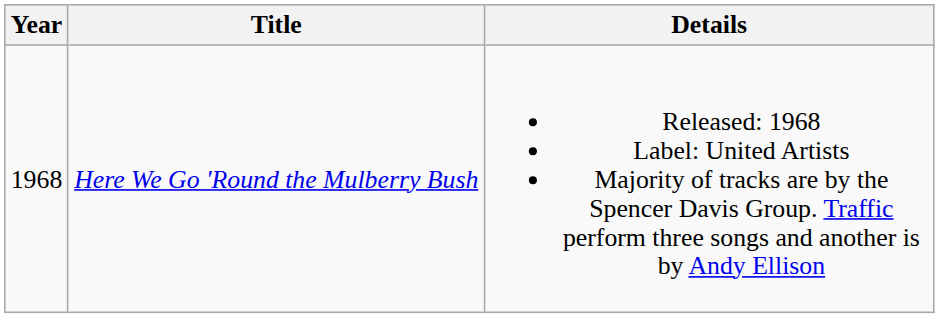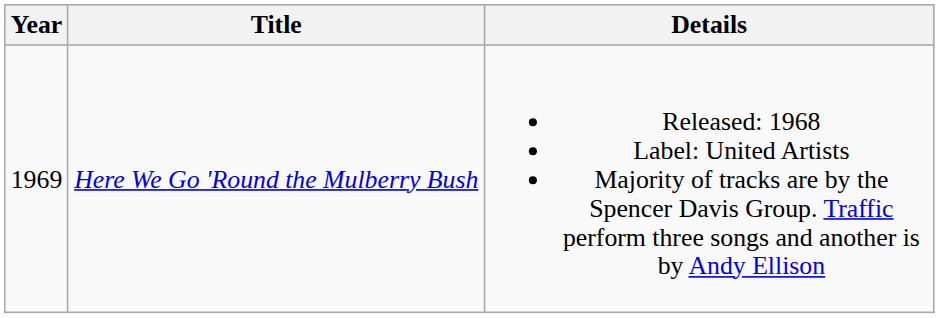 <table class="wikitable" style="text-align:center">
 <tr>
 <th>Year</th>
 <th>Title</th>
 <th style="width:17em;">Details</th>
 </tr>
 <tr>
-<td>1968</td>
+<td>1969</td>
 <td align="left"><em><a href='#'>Here We Go 'Round the Mulberry Bush</a></em></td>
 <td><br><ul><li>Released: 1968</li><li>Label: United Artists</li><li>Majority of tracks are by the Spencer Davis Group. <a href='#'>Traffic</a> perform three songs and another is by <a href='#'>Andy Ellison</a></li></ul></td>
 </tr>
 </table>
